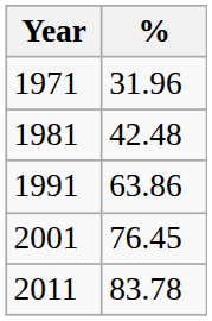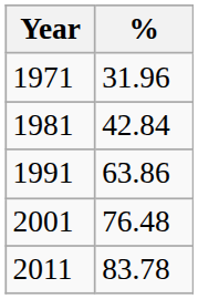 <table class="wikitable" style="float: right; width: 100px; margin: 0 0 1em 1em;">
 <tr>
 <th>Year</th>
 <th>%</th>
 </tr>
 <tr>
 <td>1971</td>
 <td>31.96</td>
 </tr>
 <tr>
 <td>1981</td>
-<td>42.48</td>
+<td>42.84</td>
 </tr>
 <tr>
 <td>1991</td>
 <td>63.86</td>
 </tr>
 <tr>
 <td>2001</td>
-<td>76.45</td>
+<td>76.48</td>
 </tr>
 <tr>
 <td>2011</td>
 <td>83.78</td>
 </tr>
 </table>
